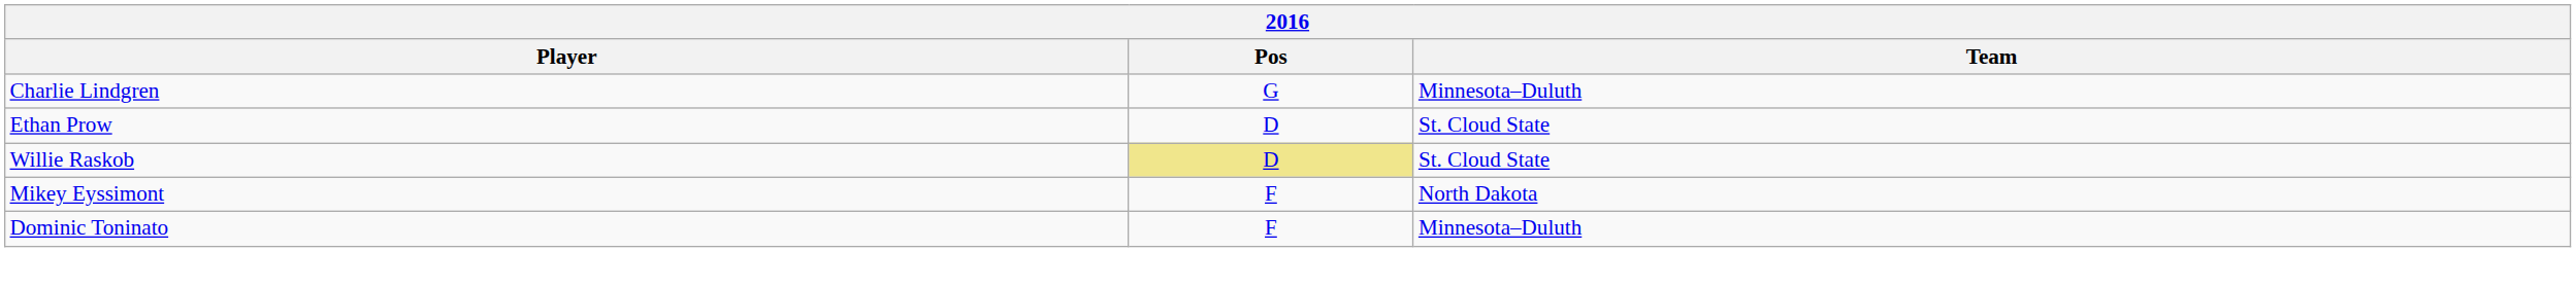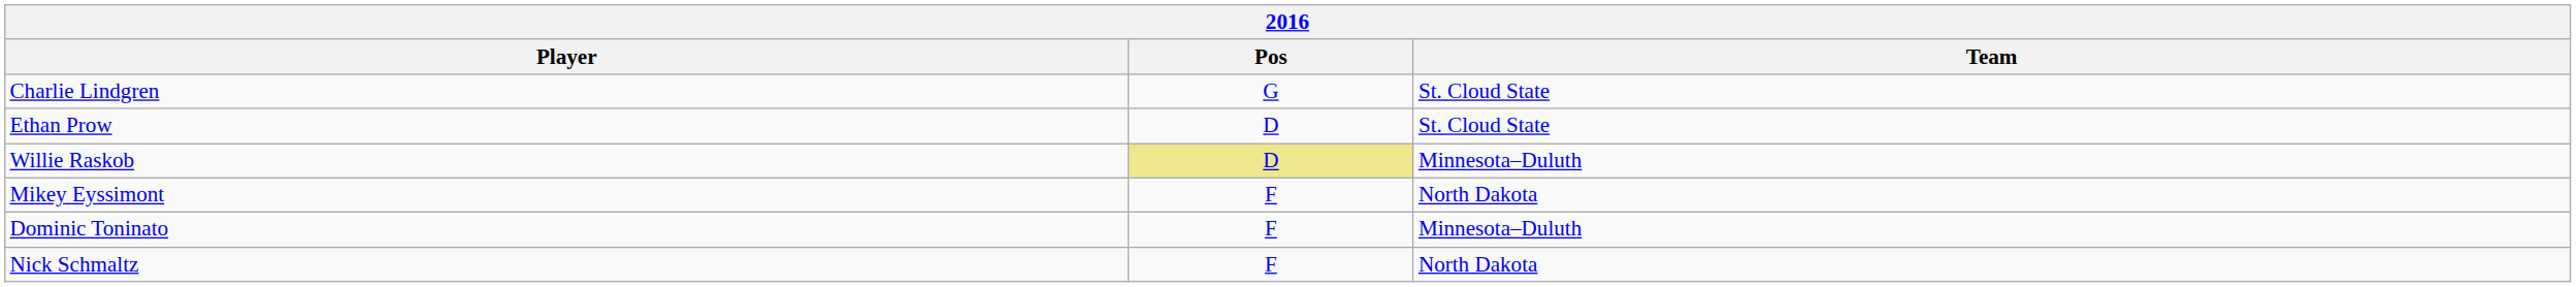 <table class="wikitable" width=95%>
 <tr>
 <th colspan=3><a href='#'>2016</a></th>
 </tr>
 <tr>
 <th>Player</th>
 <th>Pos</th>
 <th>Team</th>
 </tr>
 <tr>
 <td><a href='#'>Charlie Lindgren</a></td>
 <td style="text-align:center;"><a href='#'>G</a></td>
-<td><a href='#'>Minnesota–Duluth</a></td>
+<td><a href='#'>St. Cloud State</a></td>
 </tr>
 <tr>
 <td><a href='#'>Ethan Prow</a></td>
 <td style="text-align:center;"><a href='#'>D</a></td>
 <td><a href='#'>St. Cloud State</a></td>
 </tr>
 <tr>
 <td><a href='#'>Willie Raskob</a></td>
 <td style="background: khaki; text-align:center;"><a href='#'>D</a></td>
-<td><a href='#'>St. Cloud State</a></td>
+<td><a href='#'>Minnesota–Duluth</a></td>
 </tr>
 <tr>
 <td><a href='#'>Mikey Eyssimont</a></td>
 <td style="text-align:center;"><a href='#'>F</a></td>
 <td><a href='#'>North Dakota</a></td>
 </tr>
 <tr>
 <td><a href='#'>Dominic Toninato</a></td>
 <td style="text-align:center;"><a href='#'>F</a></td>
 <td><a href='#'>Minnesota–Duluth</a></td>
 </tr>
+<tr>
+<td><a href='#'>Nick Schmaltz</a></td>
+<td style="text-align:center;"><a href='#'>F</a></td>
+<td><a href='#'>North Dakota</a></td>
+</tr>
 </table>
